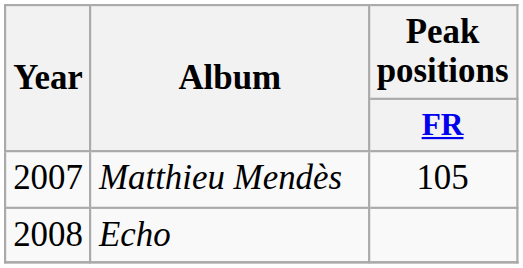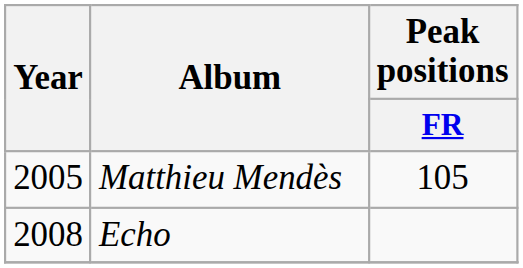 <table class="wikitable">
 <tr>
 <th align="center" rowspan="2" width="10">Year</th>
 <th align="center" rowspan="2" width="120">Album</th>
 <th align="center" colspan="1" width="20">Peak positions</th>
 </tr>
 <tr>
 <th scope="col" style="width:3em;font-size:90%;"><a href='#'>FR</a><br></th>
 </tr>
 <tr>
-<td style="text-align:center;">2007</td>
+<td style="text-align:center;">2005</td>
 <td><em>Matthieu Mendès</em></td>
 <td style="text-align:center;">105</td>
 </tr>
 <tr>
 <td style="text-align:center;">2008</td>
 <td><em>Echo</em></td>
 <td style="text-align:center;"></td>
 </tr>
 <tr>
 </tr>
 </table>
